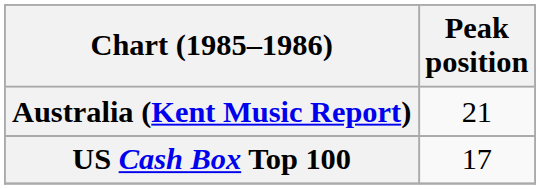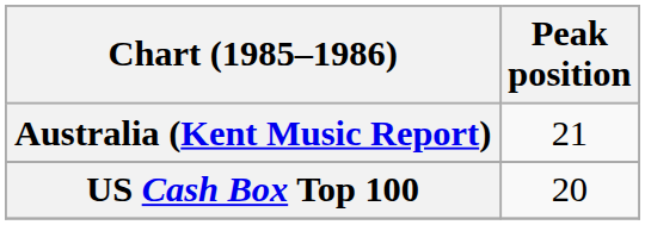 <table class="wikitable sortable plainrowheaders" style="text-align:center">
 <tr>
 <th scope="col">Chart (1985–1986)</th>
 <th scope="col">Peak<br>position</th>
 </tr>
 <tr>
 <th scope="row">Australia (<a href='#'>Kent Music Report</a>)</th>
 <td>21</td>
 </tr>
 <tr>
 </tr>
 <tr>
 </tr>
 <tr>
 </tr>
 <tr>
 </tr>
 <tr>
 <th scope="row">US <em><a href='#'>Cash Box</a></em> Top 100</th>
-<td>17</td>
+<td>20</td>
 </tr>
 <tr>
 </tr>
 </table>
